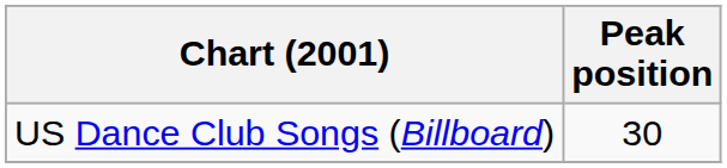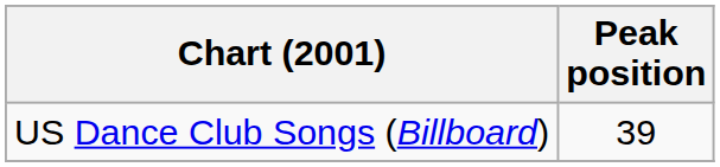 <table class="wikitable">
 <tr>
 <th>Chart (2001)</th>
 <th>Peak<br>position</th>
 </tr>
 <tr>
 <td>US <a href='#'>Dance Club Songs</a> (<em><a href='#'>Billboard</a></em>)</td>
-<td align="center">30</td>
+<td align="center">39</td>
 </tr>
 <tr>
 </tr>
 </table>
